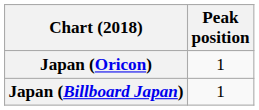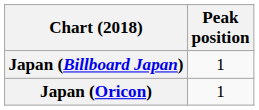 <table class="wikitable plainrowheaders" style="text-align:center">
 <tr>
 <th>Chart (2018)</th>
 <th>Peak<br>position</th>
 </tr>
 <tr>
+<th scope="row">Japan (<em><a href='#'>Billboard Japan</a></em>)</th>
+<td>1</td>
+</tr>
+<tr>
 <th scope="row">Japan (<a href='#'>Oricon</a>)</th>
 <td>1</td>
 </tr>
-<tr>
-<th scope="row">Japan (<em><a href='#'>Billboard Japan</a></em>)</th>
-<td>1</td>
-</tr>
 </table>
